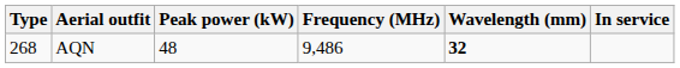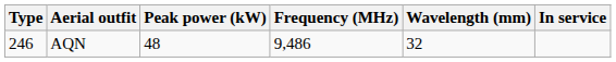 <table class="wikitable">
 <tr>
 <th>Type</th>
 <th>Aerial outfit</th>
 <th>Peak power (kW)</th>
 <th>Frequency (MHz)</th>
 <th>Wavelength (mm)</th>
 <th>In service</th>
 </tr>
 <tr>
-<td>268</td>
+<td>246</td>
 <td>AQN</td>
 <td>48</td>
 <td>9,486</td>
-<td><strong>32</strong></td>
+<td>32</td>
 <td></td>
 </tr>
 </table>
